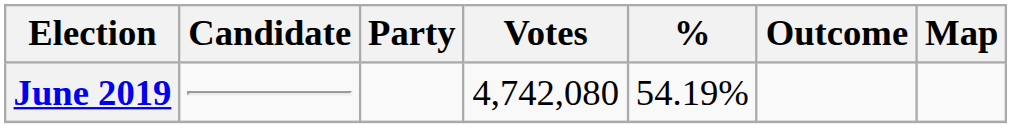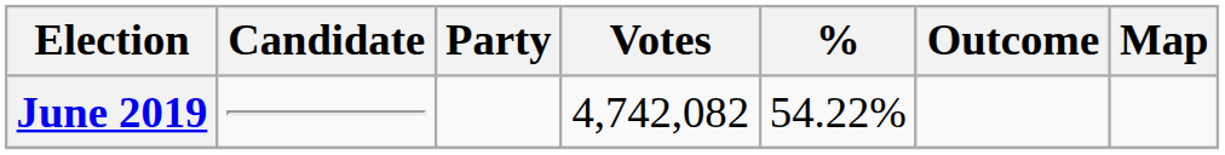 <table class="wikitable" text-align:center;">
 <tr>
 <th>Election</th>
 <th>Candidate</th>
 <th>Party</th>
 <th>Votes</th>
 <th>%</th>
 <th>Outcome</th>
 <th>Map</th>
 </tr>
 <tr>
 <th><strong><a href='#'>June 2019</a></strong></th>
 <td><hr></td>
 <td></td>
-<td>4,742,080</td>
-<td>54.19%</td>
+<td>4,742,082</td>
+<td>54.22%</td>
 <td></td>
 <td></td>
 </tr>
 <tr>
 </tr>
 </table>
